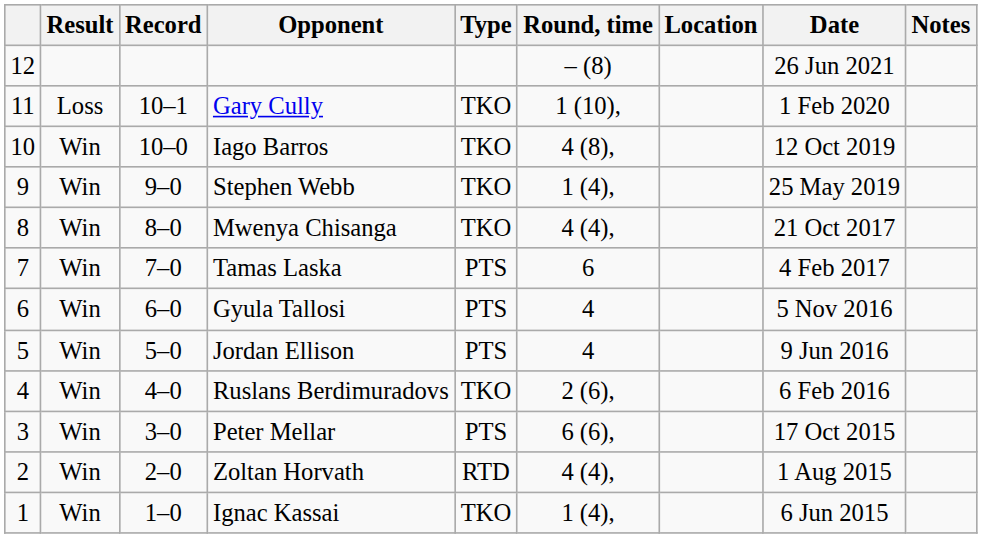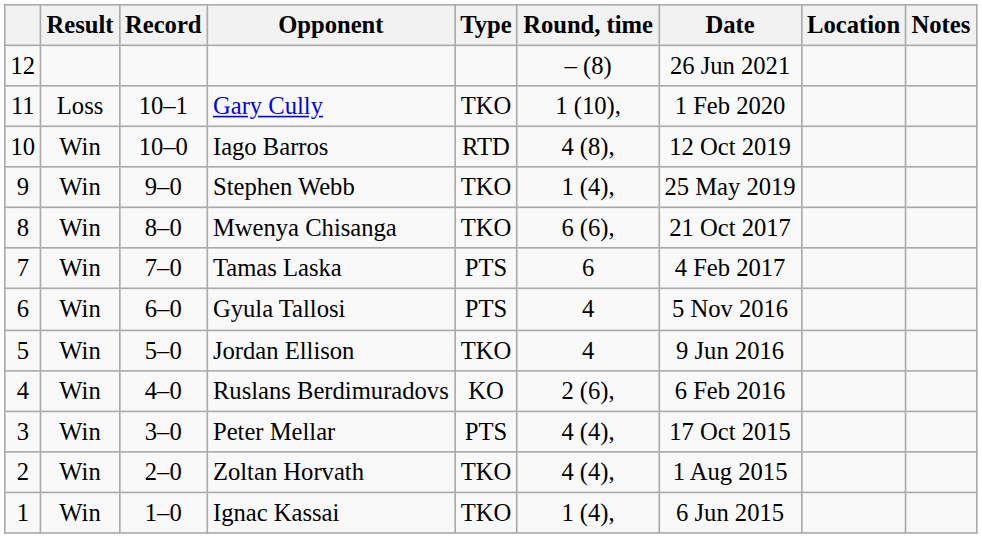 <table class="wikitable" style="text-align:center; font-size:95%">
 <tr>
 <th></th>
 <th>Result</th>
 <th>Record</th>
 <th>Opponent</th>
 <th>Type</th>
 <th>Round, time</th>
+<th>Date</th>
 <th>Location</th>
-<th>Date</th>
 <th>Notes</th>
 </tr>
 <tr>
 <td>12</td>
 <td></td>
 <td></td>
 <td></td>
 <td></td>
 <td>– (8)</td>
+<td>26 Jun 2021</td>
 <td style="text-align:left;"> </td>
-<td>26 Jun 2021</td>
 <td></td>
 </tr>
 <tr>
 <td>11</td>
 <td>Loss</td>
 <td>10–1</td>
 <td style="text-align:left;"> <a href='#'>Gary Cully</a></td>
 <td>TKO</td>
 <td>1 (10), </td>
+<td>1 Feb 2020</td>
 <td style="text-align:left;"> </td>
-<td>1 Feb 2020</td>
 <td style="text-align:left;"></td>
 </tr>
 <tr>
 <td>10</td>
 <td>Win</td>
 <td>10–0</td>
 <td style="text-align:left;"> Iago Barros</td>
-<td>TKO</td>
+<td>RTD</td>
 <td>4 (8), </td>
+<td>12 Oct 2019</td>
 <td style="text-align:left;"> </td>
-<td>12 Oct 2019</td>
 <td style="text-align:left;"></td>
 </tr>
 <tr>
 <td>9</td>
 <td>Win</td>
 <td>9–0</td>
 <td style="text-align:left;"> Stephen Webb</td>
 <td>TKO</td>
 <td>1 (4), </td>
+<td>25 May 2019</td>
 <td style="text-align:left;"> </td>
-<td>25 May 2019</td>
 <td></td>
 </tr>
 <tr>
 <td>8</td>
 <td>Win</td>
 <td>8–0</td>
 <td style="text-align:left;"> Mwenya Chisanga</td>
 <td>TKO</td>
-<td>4 (4), </td>
+<td>6 (6), </td>
+<td>21 Oct 2017</td>
 <td style="text-align:left;"> </td>
-<td>21 Oct 2017</td>
 <td></td>
 </tr>
 <tr>
 <td>7</td>
 <td>Win</td>
 <td>7–0</td>
 <td style="text-align:left;"> Tamas Laska</td>
 <td>PTS</td>
 <td>6</td>
+<td>4 Feb 2017</td>
 <td style="text-align:left;"> </td>
-<td>4 Feb 2017</td>
 <td></td>
 </tr>
 <tr>
 <td>6</td>
 <td>Win</td>
 <td>6–0</td>
 <td style="text-align:left;"> Gyula Tallosi</td>
 <td>PTS</td>
 <td>4</td>
+<td>5 Nov 2016</td>
 <td style="text-align:left;"> </td>
-<td>5 Nov 2016</td>
 <td></td>
 </tr>
 <tr>
 <td>5</td>
 <td>Win</td>
 <td>5–0</td>
 <td style="text-align:left;"> Jordan Ellison</td>
-<td>PTS</td>
+<td>TKO</td>
 <td>4</td>
+<td>9 Jun 2016</td>
 <td style="text-align:left;"> </td>
-<td>9 Jun 2016</td>
 <td></td>
 </tr>
 <tr>
 <td>4</td>
 <td>Win</td>
 <td>4–0</td>
 <td style="text-align:left;"> Ruslans Berdimuradovs</td>
-<td>TKO</td>
+<td>KO</td>
 <td>2 (6), </td>
+<td>6 Feb 2016</td>
 <td style="text-align:left;"> </td>
-<td>6 Feb 2016</td>
 <td></td>
 </tr>
 <tr>
 <td>3</td>
 <td>Win</td>
 <td>3–0</td>
 <td style="text-align:left;"> Peter Mellar</td>
 <td>PTS</td>
-<td>6 (6), </td>
+<td>4 (4), </td>
+<td>17 Oct 2015</td>
 <td style="text-align:left;"> </td>
-<td>17 Oct 2015</td>
 <td></td>
 </tr>
 <tr>
 <td>2</td>
 <td>Win</td>
 <td>2–0</td>
 <td style="text-align:left;"> Zoltan Horvath</td>
-<td>RTD</td>
+<td>TKO</td>
 <td>4 (4), </td>
+<td>1 Aug 2015</td>
 <td style="text-align:left;"> </td>
-<td>1 Aug 2015</td>
 <td></td>
 </tr>
 <tr>
 <td>1</td>
 <td>Win</td>
 <td>1–0</td>
 <td style="text-align:left;"> Ignac Kassai</td>
 <td>TKO</td>
 <td>1 (4), </td>
+<td>6 Jun 2015</td>
 <td style="text-align:left;"> </td>
-<td>6 Jun 2015</td>
 <td></td>
 </tr>
 </table>
